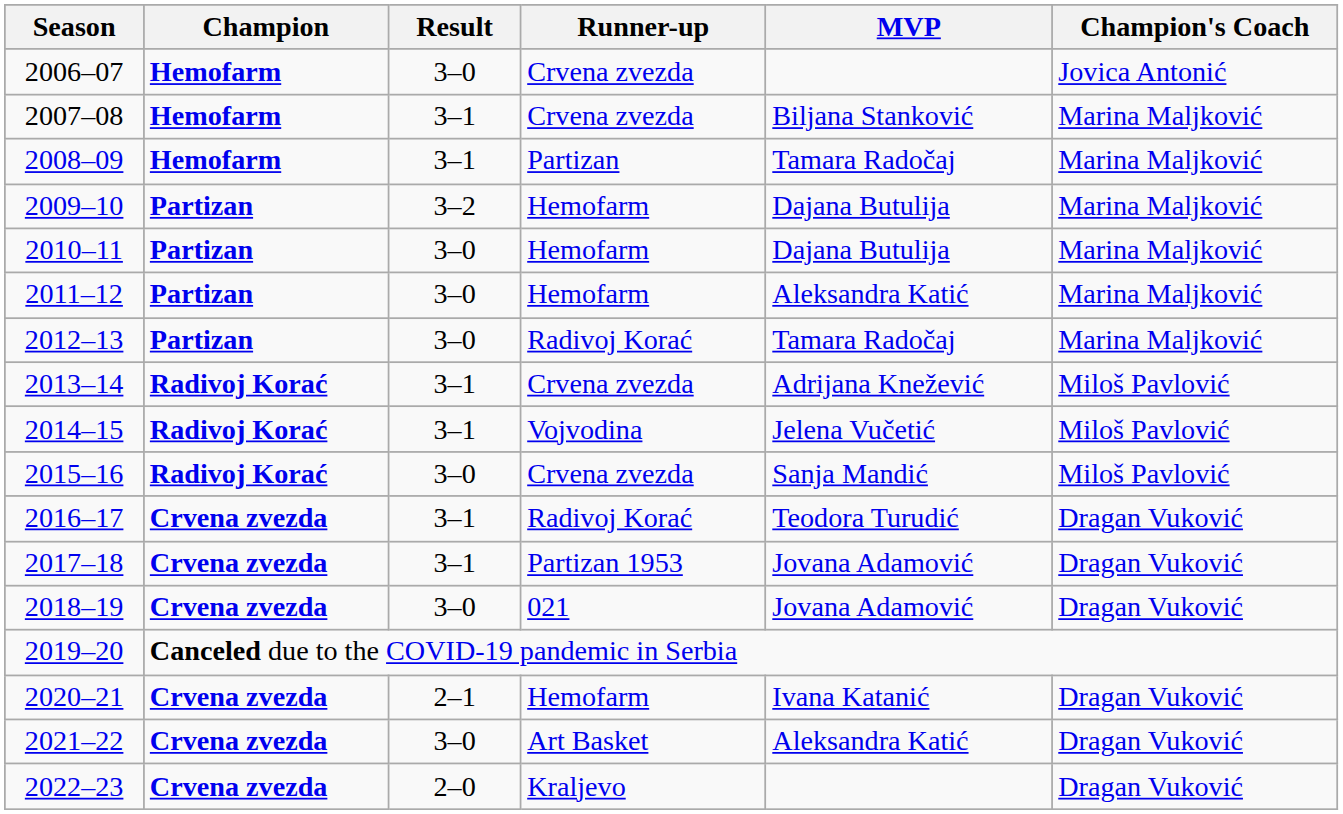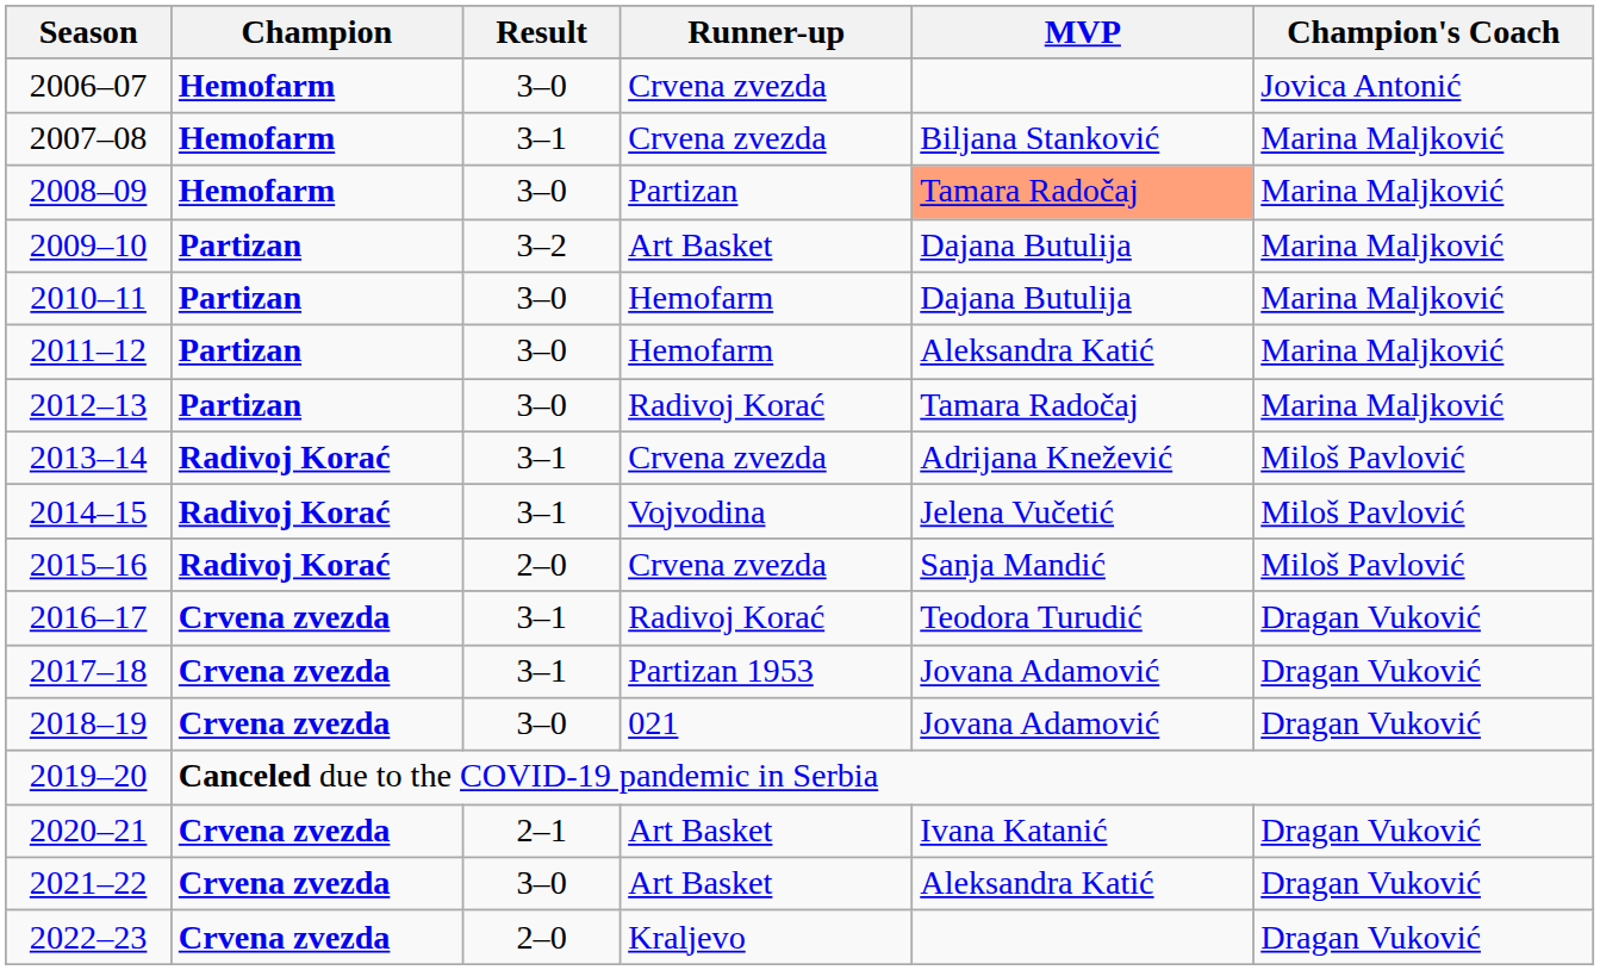 <table class="wikitable sortable" width=60%>
 <tr>
 <th width=6%>Season</th>
 <th width=12%>Champion</th>
 <th width=6% class="unsortable">Result</th>
 <th width=12%>Runner-up</th>
 <th width=14%><a href='#'>MVP</a></th>
 <th width=14%>Champion's Coach</th>
 </tr>
 <tr>
 <td align=center>2006–07</td>
 <td><strong><a href='#'>Hemofarm</a></strong></td>
 <td align=center>3–0</td>
 <td><a href='#'>Crvena zvezda</a></td>
 <td></td>
 <td> <a href='#'>Jovica Antonić</a></td>
 </tr>
 <tr>
 <td align=center>2007–08</td>
 <td><strong><a href='#'>Hemofarm</a></strong></td>
 <td align=center>3–1</td>
 <td><a href='#'>Crvena zvezda</a></td>
 <td> <a href='#'>Biljana Stanković</a></td>
 <td> <a href='#'>Marina Maljković</a></td>
 </tr>
 <tr>
 <td align=center><a href='#'>2008–09</a></td>
 <td><strong><a href='#'>Hemofarm</a></strong></td>
-<td align=center>3–1</td>
+<td align=center>3–0</td>
 <td><a href='#'>Partizan</a></td>
-<td> <a href='#'>Tamara Radočaj</a></td>
+<td style="background: lightsalmon;"> <a href='#'>Tamara Radočaj</a></td>
 <td> <a href='#'>Marina Maljković</a></td>
 </tr>
 <tr>
 <td align=center><a href='#'>2009–10</a></td>
 <td><strong><a href='#'>Partizan</a></strong></td>
 <td align=center>3–2</td>
-<td><a href='#'>Hemofarm</a></td>
+<td><a href='#'>Art Basket</a></td>
 <td> <a href='#'>Dajana Butulija</a></td>
 <td> <a href='#'>Marina Maljković</a></td>
 </tr>
 <tr>
 <td align=center><a href='#'>2010–11</a></td>
 <td><strong><a href='#'>Partizan</a></strong></td>
 <td align=center>3–0</td>
 <td><a href='#'>Hemofarm</a></td>
 <td> <a href='#'>Dajana Butulija</a></td>
 <td> <a href='#'>Marina Maljković</a></td>
 </tr>
 <tr>
 <td align=center><a href='#'>2011–12</a></td>
 <td><strong><a href='#'>Partizan</a></strong></td>
 <td align=center>3–0</td>
 <td><a href='#'>Hemofarm</a></td>
 <td> <a href='#'>Aleksandra Katić</a></td>
 <td> <a href='#'>Marina Maljković</a></td>
 </tr>
 <tr>
 <td align=center><a href='#'>2012–13</a></td>
 <td><strong><a href='#'>Partizan</a></strong></td>
 <td align=center>3–0</td>
 <td><a href='#'>Radivoj Korać</a></td>
 <td> <a href='#'>Tamara Radočaj</a></td>
 <td> <a href='#'>Marina Maljković</a></td>
 </tr>
 <tr>
 <td align=center><a href='#'>2013–14</a></td>
 <td><strong><a href='#'>Radivoj Korać</a></strong></td>
 <td align=center>3–1</td>
 <td><a href='#'>Crvena zvezda</a></td>
 <td> <a href='#'>Adrijana Knežević</a></td>
 <td> <a href='#'>Miloš Pavlović</a></td>
 </tr>
 <tr>
 <td align=center><a href='#'>2014–15</a></td>
 <td><strong><a href='#'>Radivoj Korać</a></strong></td>
 <td align=center>3–1</td>
 <td><a href='#'>Vojvodina</a></td>
 <td> <a href='#'>Jelena Vučetić</a></td>
 <td> <a href='#'>Miloš Pavlović</a></td>
 </tr>
 <tr>
 <td align=center><a href='#'>2015–16</a></td>
 <td><strong><a href='#'>Radivoj Korać</a></strong></td>
-<td align=center>3–0</td>
+<td align=center>2–0</td>
 <td><a href='#'>Crvena zvezda</a></td>
 <td> <a href='#'>Sanja Mandić</a></td>
 <td> <a href='#'>Miloš Pavlović</a></td>
 </tr>
 <tr>
 <td align=center><a href='#'>2016–17</a></td>
 <td><strong><a href='#'>Crvena zvezda</a></strong></td>
 <td align=center>3–1</td>
 <td><a href='#'>Radivoj Korać</a></td>
 <td> <a href='#'>Teodora Turudić</a></td>
 <td> <a href='#'>Dragan Vuković</a></td>
 </tr>
 <tr>
 <td align=center><a href='#'>2017–18</a></td>
 <td><strong><a href='#'>Crvena zvezda</a></strong></td>
 <td align=center>3–1</td>
 <td><a href='#'>Partizan 1953</a></td>
 <td> <a href='#'>Jovana Adamović</a></td>
 <td> <a href='#'>Dragan Vuković</a></td>
 </tr>
 <tr>
 <td align=center><a href='#'>2018–19</a></td>
 <td><strong><a href='#'>Crvena zvezda</a></strong></td>
 <td align=center>3–0</td>
 <td><a href='#'>021</a></td>
 <td> <a href='#'>Jovana Adamović</a></td>
 <td> <a href='#'>Dragan Vuković</a></td>
 </tr>
 <tr>
 <td align=center><a href='#'>2019–20</a></td>
 <td colspan=5><strong>Canceled</strong> due to the <a href='#'>COVID-19 pandemic in Serbia</a></td>
 </tr>
 <tr>
 <td align=center><a href='#'>2020–21</a></td>
 <td><strong><a href='#'>Crvena zvezda</a></strong></td>
 <td align=center>2–1</td>
-<td><a href='#'>Hemofarm</a></td>
+<td><a href='#'>Art Basket</a></td>
 <td> <a href='#'>Ivana Katanić</a></td>
 <td> <a href='#'>Dragan Vuković</a></td>
 </tr>
 <tr>
 <td align=center><a href='#'>2021–22</a></td>
 <td><strong><a href='#'>Crvena zvezda</a></strong></td>
 <td align=center>3–0</td>
 <td><a href='#'>Art Basket</a></td>
 <td> <a href='#'>Aleksandra Katić</a></td>
 <td> <a href='#'>Dragan Vuković</a></td>
 </tr>
 <tr>
 <td align=center><a href='#'>2022–23</a></td>
 <td><strong><a href='#'>Crvena zvezda</a></strong></td>
 <td align=center>2–0</td>
 <td><a href='#'>Kraljevo</a></td>
 <td></td>
 <td> <a href='#'>Dragan Vuković</a></td>
 </tr>
 </table>
